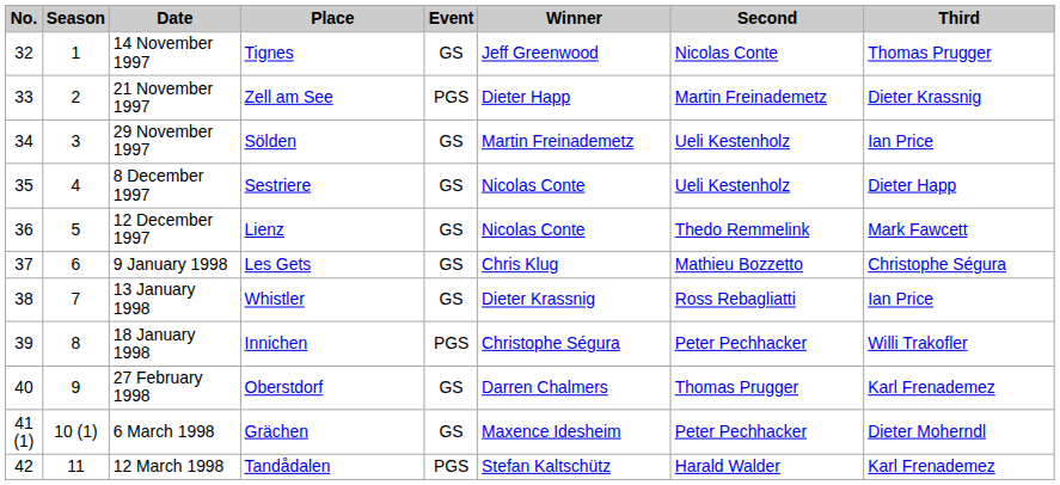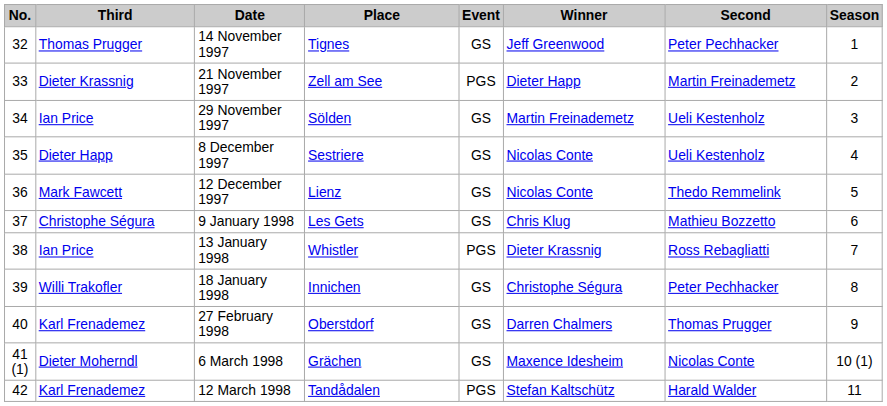 <table class="wikitable plainrowheaders" style="background:#fff; font-size:86%; border:grey solid 1px; border-collapse:collapse;">
 <tr style="background:#ccc; text-align:center;">
 <th scope="col" style="background:#ccc; width:25px;">No.</th>
-<th scope="col" style="background:#ccc; width:30px;">Season</th>
+<th scope="col" style="background:#ccc; width:185px;">Third</th>
 <th scope="col" style="background:#ccc; width:120px;">Date</th>
 <th scope="col" style="background:#ccc; width:180px;">Place</th>
 <th scope="col" style="background:#ccc; width:15px;">Event</th>
 <th scope="col" style="background:#ccc; width:185px;">Winner</th>
 <th scope="col" style="background:#ccc; width:185px;">Second</th>
-<th scope="col" style="background:#ccc; width:185px;">Third</th>
+<th scope="col" style="background:#ccc; width:30px;">Season</th>
 </tr>
 <tr>
 <td align=center>32</td>
-<td align=center>1</td>
+<td> <a href='#'>Thomas Prugger</a></td>
 <td>14 November 1997</td>
 <td> <a href='#'>Tignes</a></td>
 <td align=center>GS</td>
 <td> <a href='#'>Jeff Greenwood</a></td>
-<td> <a href='#'>Nicolas Conte</a></td>
-<td> <a href='#'>Thomas Prugger</a></td>
+<td> <a href='#'>Peter Pechhacker</a></td>
+<td align=center>1</td>
 </tr>
 <tr>
 <td align=center>33</td>
-<td align=center>2</td>
+<td> <a href='#'>Dieter Krassnig</a></td>
 <td>21 November 1997</td>
 <td> <a href='#'>Zell am See</a></td>
 <td align=center>PGS</td>
 <td> <a href='#'>Dieter Happ</a></td>
 <td> <a href='#'>Martin Freinademetz</a></td>
-<td> <a href='#'>Dieter Krassnig</a></td>
+<td align=center>2</td>
 </tr>
 <tr>
 <td align=center>34</td>
-<td align=center>3</td>
+<td> <a href='#'>Ian Price</a></td>
 <td>29 November 1997</td>
 <td> <a href='#'>Sölden</a></td>
 <td align=center>GS</td>
 <td> <a href='#'>Martin Freinademetz</a></td>
 <td> <a href='#'>Ueli Kestenholz</a></td>
-<td> <a href='#'>Ian Price</a></td>
+<td align=center>3</td>
 </tr>
 <tr>
 <td align=center>35</td>
-<td align=center>4</td>
+<td> <a href='#'>Dieter Happ</a></td>
 <td>8 December 1997</td>
 <td> <a href='#'>Sestriere</a></td>
 <td align=center>GS</td>
 <td> <a href='#'>Nicolas Conte</a></td>
 <td> <a href='#'>Ueli Kestenholz</a></td>
-<td> <a href='#'>Dieter Happ</a></td>
+<td align=center>4</td>
 </tr>
 <tr>
 <td align=center>36</td>
-<td align=center>5</td>
+<td> <a href='#'>Mark Fawcett</a></td>
 <td>12 December 1997</td>
 <td> <a href='#'>Lienz</a></td>
 <td align=center>GS</td>
 <td> <a href='#'>Nicolas Conte</a></td>
 <td> <a href='#'>Thedo Remmelink</a></td>
-<td> <a href='#'>Mark Fawcett</a></td>
+<td align=center>5</td>
 </tr>
 <tr>
 <td align=center>37</td>
-<td align=center>6</td>
+<td> <a href='#'>Christophe Ségura</a></td>
 <td>9 January 1998</td>
 <td> <a href='#'>Les Gets</a></td>
 <td align=center>GS</td>
 <td> <a href='#'>Chris Klug</a></td>
 <td> <a href='#'>Mathieu Bozzetto</a></td>
-<td> <a href='#'>Christophe Ségura</a></td>
+<td align=center>6</td>
 </tr>
 <tr>
 <td align=center>38</td>
-<td align=center>7</td>
+<td> <a href='#'>Ian Price</a></td>
 <td>13 January 1998</td>
 <td> <a href='#'>Whistler</a></td>
-<td align=center>GS</td>
+<td align=center>PGS</td>
 <td> <a href='#'>Dieter Krassnig</a></td>
 <td> <a href='#'>Ross Rebagliatti</a></td>
-<td> <a href='#'>Ian Price</a></td>
+<td align=center>7</td>
 </tr>
 <tr>
 <td align=center>39</td>
-<td align=center>8</td>
+<td> <a href='#'>Willi Trakofler</a></td>
 <td>18 January 1998</td>
 <td> <a href='#'>Innichen</a></td>
-<td align=center>PGS</td>
+<td align=center>GS</td>
 <td> <a href='#'>Christophe Ségura</a></td>
 <td> <a href='#'>Peter Pechhacker</a></td>
-<td> <a href='#'>Willi Trakofler</a></td>
+<td align=center>8</td>
 </tr>
 <tr>
 <td align=center>40</td>
-<td align=center>9</td>
+<td> <a href='#'>Karl Frenademez</a></td>
 <td>27 February 1998</td>
 <td> <a href='#'>Oberstdorf</a></td>
 <td align=center>GS</td>
 <td> <a href='#'>Darren Chalmers</a></td>
 <td> <a href='#'>Thomas Prugger</a></td>
-<td> <a href='#'>Karl Frenademez</a></td>
+<td align=center>9</td>
 </tr>
 <tr>
 <td align=center>41 (1)</td>
-<td align=center>10 (1)</td>
+<td> <a href='#'>Dieter Moherndl</a></td>
 <td>6 March 1998</td>
 <td> <a href='#'>Grächen</a></td>
 <td align=center>GS</td>
 <td> <a href='#'>Maxence Idesheim</a></td>
-<td> <a href='#'>Peter Pechhacker</a></td>
-<td> <a href='#'>Dieter Moherndl</a></td>
+<td> <a href='#'>Nicolas Conte</a></td>
+<td align=center>10 (1)</td>
 </tr>
 <tr>
 <td align=center>42</td>
-<td align=center>11</td>
+<td> <a href='#'>Karl Frenademez</a></td>
 <td>12 March 1998</td>
 <td> <a href='#'>Tandådalen</a></td>
 <td align=center>PGS</td>
 <td> <a href='#'>Stefan Kaltschütz</a></td>
 <td> <a href='#'>Harald Walder</a></td>
-<td> <a href='#'>Karl Frenademez</a></td>
+<td align=center>11</td>
 </tr>
 </table>
